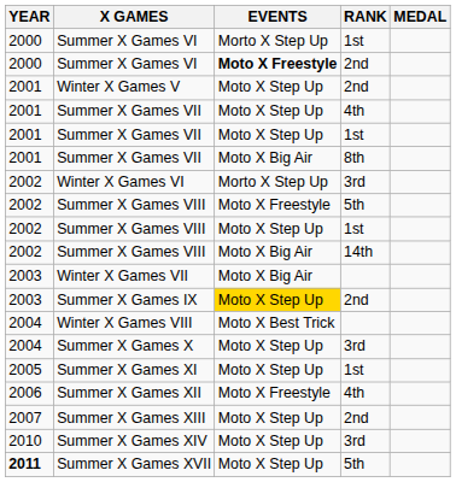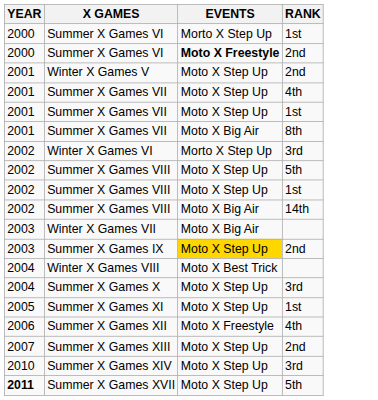 <table class="wikitable">
 <tr>
 <th>YEAR</th>
 <th>X GAMES</th>
 <th>EVENTS</th>
 <th>RANK</th>
-<th>MEDAL</th>
 </tr>
 <tr>
 <td>2000</td>
 <td>Summer X Games VI</td>
 <td>Morto X Step Up</td>
 <td>1st</td>
-<td></td>
 </tr>
 <tr>
 <td>2000</td>
 <td>Summer X Games VI</td>
 <td><strong>Moto X Freestyle</strong></td>
 <td>2nd</td>
-<td></td>
 </tr>
 <tr>
 <td>2001</td>
 <td>Winter X Games V</td>
 <td>Moto X Step Up</td>
 <td>2nd</td>
-<td></td>
 </tr>
 <tr>
 <td>2001</td>
 <td>Summer X Games VII</td>
 <td>Moto X Step Up</td>
 <td>4th</td>
-<td></td>
 </tr>
 <tr>
 <td>2001</td>
 <td>Summer X Games VII</td>
 <td>Moto X Step Up</td>
 <td>1st</td>
-<td></td>
 </tr>
 <tr>
 <td>2001</td>
 <td>Summer X Games VII</td>
 <td>Moto X Big Air</td>
 <td>8th</td>
-<td></td>
 </tr>
 <tr>
 <td>2002</td>
 <td>Winter X Games VI</td>
 <td>Morto X Step Up</td>
 <td>3rd</td>
-<td></td>
 </tr>
 <tr>
 <td>2002</td>
 <td>Summer X Games VIII</td>
-<td>Moto X Freestyle</td>
+<td>Moto X Step Up</td>
 <td>5th</td>
-<td></td>
 </tr>
 <tr>
 <td>2002</td>
 <td>Summer X Games VIII</td>
 <td>Moto X Step Up</td>
 <td>1st</td>
-<td></td>
 </tr>
 <tr>
 <td>2002</td>
 <td>Summer X Games VIII</td>
 <td>Moto X Big Air</td>
 <td>14th</td>
-<td></td>
 </tr>
 <tr>
 <td>2003</td>
 <td>Winter X Games VII</td>
 <td>Moto X Big Air</td>
-<td></td>
 <td></td>
 </tr>
 <tr>
 <td>2003</td>
 <td>Summer X Games IX</td>
 <td style="background: gold;">Moto X Step Up</td>
 <td>2nd</td>
-<td></td>
 </tr>
 <tr>
 <td>2004</td>
 <td>Winter X Games VIII</td>
 <td>Moto X Best Trick</td>
-<td></td>
 <td></td>
 </tr>
 <tr>
 <td>2004</td>
 <td>Summer X Games X</td>
 <td>Moto X Step Up</td>
 <td>3rd</td>
-<td></td>
 </tr>
 <tr>
 <td>2005</td>
 <td>Summer X Games XI</td>
 <td>Moto X Step Up</td>
 <td>1st</td>
-<td></td>
 </tr>
 <tr>
 <td>2006</td>
 <td>Summer X Games XII</td>
 <td>Moto X Freestyle</td>
 <td>4th</td>
-<td></td>
 </tr>
 <tr>
 <td>2007</td>
 <td>Summer X Games XIII</td>
 <td>Moto X Step Up</td>
 <td>2nd</td>
-<td></td>
 </tr>
 <tr>
 <td>2010</td>
 <td>Summer X Games XIV</td>
 <td>Moto X Step Up</td>
 <td>3rd</td>
-<td></td>
 </tr>
 <tr>
 <td><strong>2011</strong></td>
 <td>Summer X Games XVII</td>
 <td>Moto X Step Up</td>
 <td>5th</td>
-<td></td>
 </tr>
 </table>
